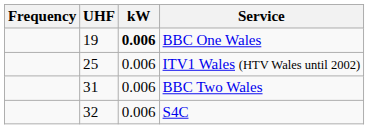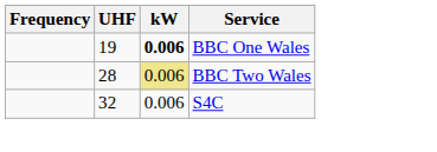 <table class="wikitable sortable">
 <tr>
 <th>Frequency</th>
 <th>UHF</th>
 <th>kW</th>
 <th>Service</th>
 </tr>
 <tr>
 <td></td>
 <td>19</td>
 <td><strong>0.006</strong></td>
 <td><a href='#'>BBC One Wales</a></td>
 </tr>
 <tr>
 <td></td>
-<td>25</td>
-<td>0.006</td>
-<td><a href='#'>ITV1 Wales</a> <small>(HTV Wales until 2002)</small></td>
-</tr>
-<tr>
-<td></td>
-<td>31</td>
-<td>0.006</td>
+<td>28</td>
+<td style="background: khaki;">0.006</td>
 <td><a href='#'>BBC Two Wales</a></td>
 </tr>
 <tr>
 <td></td>
 <td>32</td>
 <td>0.006</td>
 <td><a href='#'>S4C</a></td>
 </tr>
 </table>
